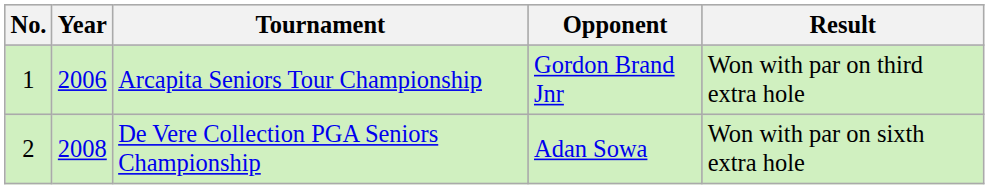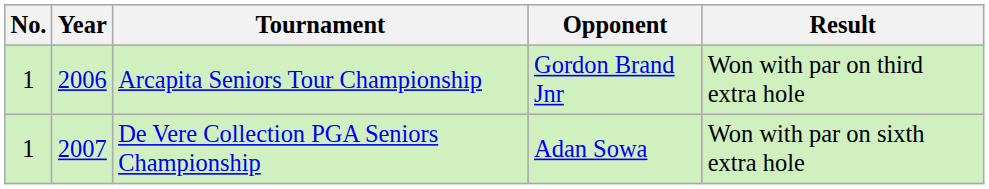 <table class="wikitable" style="font-size:95%;">
 <tr>
 <th>No.</th>
 <th>Year</th>
 <th>Tournament</th>
 <th>Opponent</th>
 <th>Result</th>
 </tr>
 <tr style="background:#D0F0C0;">
 <td align=center>1</td>
 <td><a href='#'>2006</a></td>
 <td><a href='#'>Arcapita Seniors Tour Championship</a></td>
 <td> <a href='#'>Gordon Brand Jnr</a></td>
 <td>Won with par on third extra hole</td>
 </tr>
 <tr style="background:#D0F0C0;">
-<td align=center>2</td>
-<td><a href='#'>2008</a></td>
+<td align=center>1</td>
+<td><a href='#'>2007</a></td>
 <td><a href='#'>De Vere Collection PGA Seniors Championship</a></td>
 <td> <a href='#'>Adan Sowa</a></td>
 <td>Won with par on sixth extra hole</td>
 </tr>
 </table>
